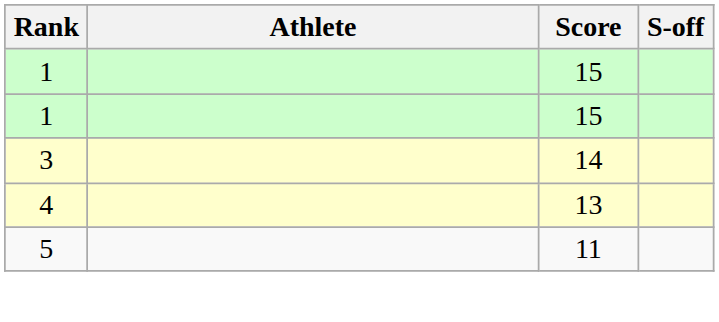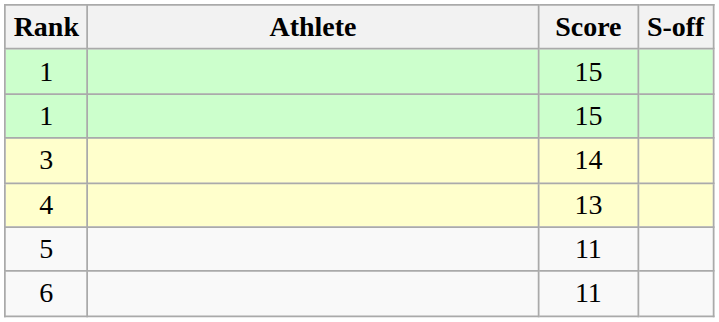 <table class="wikitable" style="text-align:center">
 <tr>
 <th width=40>Rank</th>
 <th width=250>Athlete</th>
 <th width=50>Score</th>
 <th width=35>S-off</th>
 </tr>
 <tr bgcolor=ccffcc>
 <td>1</td>
 <td align=left></td>
 <td>15</td>
 <td></td>
 </tr>
 <tr bgcolor=ccffcc>
 <td>1</td>
 <td align=left></td>
 <td>15</td>
 <td></td>
 </tr>
 <tr bgcolor=ffffcc>
 <td>3</td>
 <td align=left></td>
 <td>14</td>
 <td></td>
 </tr>
 <tr bgcolor=ffffcc>
 <td>4</td>
 <td align=left></td>
 <td>13</td>
 <td></td>
 </tr>
 <tr>
 <td>5</td>
 <td align=left></td>
 <td>11</td>
 <td></td>
 </tr>
+<tr>
+<td>6</td>
+<td align=left></td>
+<td>11</td>
+<td></td>
+</tr>
 </table>
